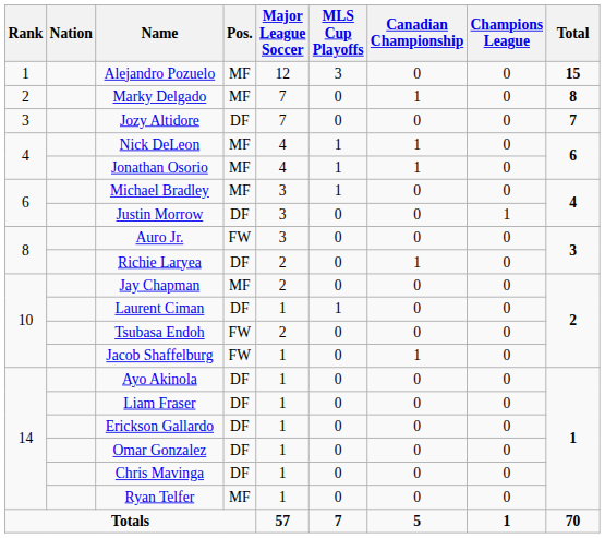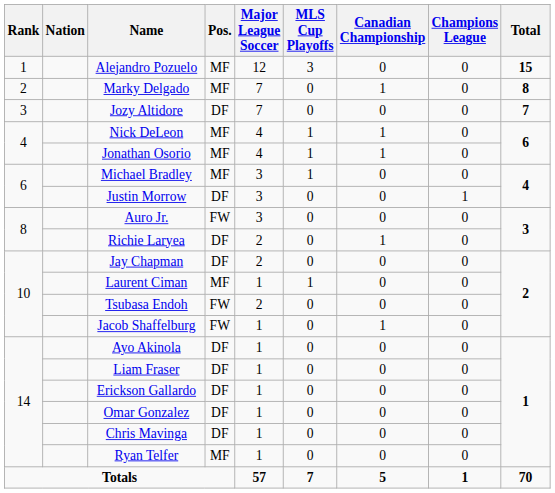 <table class="wikitable sortable" style="font-size:100%; text-align:center">
 <tr>
 <th width=15>Rank</th>
 <th width=15>Nation</th>
 <th width=130>Name</th>
 <th width=15>Pos.</th>
 <th width=50><a href='#'>Major League Soccer</a></th>
 <th width=50><a href='#'>MLS Cup Playoffs</a></th>
 <th width=50><a href='#'>Canadian Championship</a></th>
 <th width=50><a href='#'>Champions League</a></th>
 <th width=50>Total</th>
 </tr>
 <tr>
 <td>1</td>
 <td></td>
 <td><a href='#'>Alejandro Pozuelo</a></td>
 <td>MF</td>
 <td>12</td>
 <td>3</td>
 <td>0</td>
 <td>0</td>
 <td><strong>15</strong></td>
 </tr>
 <tr>
 <td>2</td>
 <td></td>
 <td><a href='#'>Marky Delgado</a></td>
 <td>MF</td>
 <td>7</td>
 <td>0</td>
 <td>1</td>
 <td>0</td>
 <td><strong>8</strong></td>
 </tr>
 <tr>
 <td>3</td>
 <td></td>
 <td><a href='#'>Jozy Altidore</a></td>
 <td>DF</td>
 <td>7</td>
 <td>0</td>
 <td>0</td>
 <td>0</td>
 <td><strong>7</strong></td>
 </tr>
 <tr>
 <td rowspan="2">4</td>
 <td></td>
 <td><a href='#'>Nick DeLeon</a></td>
 <td>MF</td>
 <td>4</td>
 <td>1</td>
 <td>1</td>
 <td>0</td>
 <td rowspan="2"><strong>6</strong></td>
 </tr>
 <tr>
 <td></td>
 <td><a href='#'>Jonathan Osorio</a></td>
 <td>MF</td>
 <td>4</td>
 <td>1</td>
 <td>1</td>
 <td>0</td>
 </tr>
 <tr>
 <td rowspan="2">6</td>
 <td></td>
 <td><a href='#'>Michael Bradley</a></td>
 <td>MF</td>
 <td>3</td>
 <td>1</td>
 <td>0</td>
 <td>0</td>
 <td rowspan="2"><strong>4</strong></td>
 </tr>
 <tr>
 <td></td>
 <td><a href='#'>Justin Morrow</a></td>
 <td>DF</td>
 <td>3</td>
 <td>0</td>
 <td>0</td>
 <td>1</td>
 </tr>
 <tr>
 <td rowspan="2">8</td>
 <td></td>
 <td><a href='#'>Auro Jr.</a></td>
 <td>FW</td>
 <td>3</td>
 <td>0</td>
 <td>0</td>
 <td>0</td>
 <td rowspan="2"><strong>3</strong></td>
 </tr>
 <tr>
 <td></td>
 <td><a href='#'>Richie Laryea</a></td>
 <td>DF</td>
 <td>2</td>
 <td>0</td>
 <td>1</td>
 <td>0</td>
 </tr>
 <tr>
 <td rowspan="4">10</td>
 <td></td>
 <td><a href='#'>Jay Chapman</a></td>
-<td>MF</td>
+<td>DF</td>
 <td>2</td>
 <td>0</td>
 <td>0</td>
 <td>0</td>
 <td rowspan="4"><strong>2</strong></td>
 </tr>
 <tr>
 <td></td>
 <td><a href='#'>Laurent Ciman</a></td>
-<td>DF</td>
+<td>MF</td>
 <td>1</td>
 <td>1</td>
 <td>0</td>
 <td>0</td>
 </tr>
 <tr>
 <td></td>
 <td><a href='#'>Tsubasa Endoh</a></td>
 <td>FW</td>
 <td>2</td>
 <td>0</td>
 <td>0</td>
 <td>0</td>
 </tr>
 <tr>
 <td></td>
 <td><a href='#'>Jacob Shaffelburg</a></td>
 <td>FW</td>
 <td>1</td>
 <td>0</td>
 <td>1</td>
 <td>0</td>
 </tr>
 <tr>
 <td rowspan="6">14</td>
 <td></td>
 <td><a href='#'>Ayo Akinola</a></td>
 <td>DF</td>
 <td>1</td>
 <td>0</td>
 <td>0</td>
 <td>0</td>
 <td rowspan="6"><strong>1</strong></td>
 </tr>
 <tr>
 <td></td>
 <td><a href='#'>Liam Fraser</a></td>
 <td>DF</td>
 <td>1</td>
 <td>0</td>
 <td>0</td>
 <td>0</td>
 </tr>
 <tr>
 <td></td>
 <td><a href='#'>Erickson Gallardo</a></td>
 <td>DF</td>
 <td>1</td>
 <td>0</td>
 <td>0</td>
 <td>0</td>
 </tr>
 <tr>
 <td></td>
 <td><a href='#'>Omar Gonzalez</a></td>
 <td>DF</td>
 <td>1</td>
 <td>0</td>
 <td>0</td>
 <td>0</td>
 </tr>
 <tr>
 <td></td>
 <td><a href='#'>Chris Mavinga</a></td>
 <td>DF</td>
 <td>1</td>
 <td>0</td>
 <td>0</td>
 <td>0</td>
 </tr>
 <tr>
 <td></td>
 <td><a href='#'>Ryan Telfer</a></td>
 <td>MF</td>
 <td>1</td>
 <td>0</td>
 <td>0</td>
 <td>0</td>
 </tr>
 <tr class="sortbottom">
 <td colspan="4"><strong>Totals</strong></td>
 <td><strong>57</strong></td>
 <td><strong>7</strong></td>
 <td><strong>5</strong></td>
 <td><strong>1</strong></td>
 <td><strong>70</strong></td>
 </tr>
 </table>
